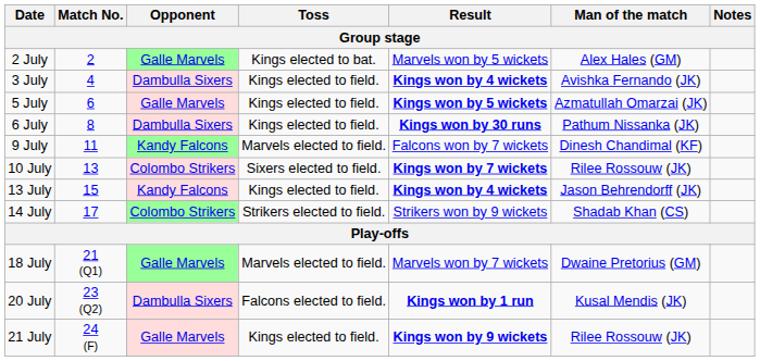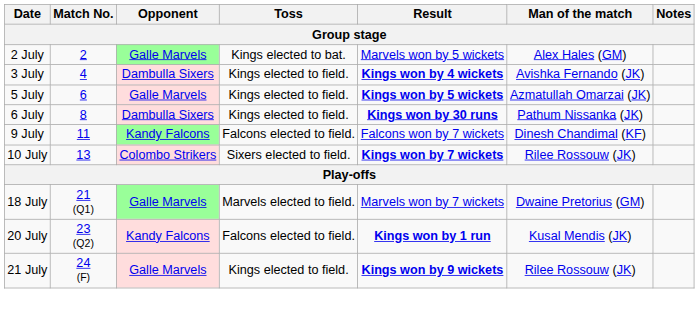 <table class="wikitable"style="text-align: center;">
 <tr>
 <th>Date</th>
 <th>Match No.</th>
 <th>Opponent</th>
 <th>Toss</th>
 <th>Result</th>
 <th>Man of the match</th>
 <th>Notes</th>
 </tr>
 <tr>
 <th colspan=7>Group stage</th>
 </tr>
 <tr>
 <td>2 July</td>
 <td><a href='#'>2</a></td>
 <td style="background:#99ff99;"><a href='#'>Galle Marvels</a></td>
 <td>Kings elected to bat.</td>
 <td><a href='#'>Marvels won by 5 wickets</a></td>
 <td><a href='#'>Alex Hales</a> (<a href='#'>GM</a>)</td>
 <td></td>
 </tr>
 <tr>
 <td>3 July</td>
 <td><a href='#'>4</a></td>
 <td style="background:#fdd;"><a href='#'>Dambulla Sixers</a></td>
 <td>Kings elected to field.</td>
 <td><a href='#'><strong>Kings won by 4 wickets</strong></a></td>
 <td><a href='#'>Avishka Fernando</a> (<a href='#'>JK</a>)</td>
 <td></td>
 </tr>
 <tr>
 <td>5 July</td>
 <td><a href='#'>6</a></td>
 <td style="background:#fdd;"><a href='#'>Galle Marvels</a></td>
 <td>Kings elected to field.</td>
 <td><a href='#'><strong>Kings won by 5 wickets</strong></a></td>
 <td><a href='#'>Azmatullah Omarzai</a> (<a href='#'>JK</a>)</td>
 <td></td>
 </tr>
 <tr>
 <td>6 July</td>
 <td><a href='#'>8</a></td>
 <td style="background:#fdd;"><a href='#'>Dambulla Sixers</a></td>
 <td>Kings elected to field.</td>
 <td><a href='#'><strong>Kings won by 30 runs</strong></a></td>
 <td><a href='#'>Pathum Nissanka</a> (<a href='#'>JK</a>)</td>
 <td></td>
 </tr>
 <tr>
 <td>9 July</td>
 <td><a href='#'>11</a></td>
 <td style="background:#99ff99;"><a href='#'>Kandy Falcons</a></td>
-<td>Marvels elected to field.</td>
+<td>Falcons elected to field.</td>
 <td><a href='#'>Falcons won by 7 wickets</a></td>
 <td><a href='#'>Dinesh Chandimal</a> (<a href='#'>KF</a>)</td>
 <td></td>
 </tr>
 <tr>
 <td>10 July</td>
 <td><a href='#'>13</a></td>
 <td style="background:#fdd;"><a href='#'>Colombo Strikers</a></td>
 <td>Sixers elected to field.</td>
 <td><a href='#'><strong>Kings won by 7 wickets</strong></a></td>
 <td><a href='#'>Rilee Rossouw</a> (<a href='#'>JK</a>)</td>
-<td></td>
-</tr>
-<tr>
-<td>13 July</td>
-<td><a href='#'>15</a></td>
-<td style="background:#fdd;"><a href='#'>Kandy Falcons</a></td>
-<td>Kings elected to field.</td>
-<td><a href='#'><strong>Kings won by 4 wickets</strong></a></td>
-<td><a href='#'>Jason Behrendorff</a> (<a href='#'>JK</a>)</td>
-<td></td>
-</tr>
-<tr>
-<td>14 July</td>
-<td><a href='#'>17</a></td>
-<td style="background:#99ff99;"><a href='#'>Colombo Strikers</a></td>
-<td>Strikers elected to field.</td>
-<td><a href='#'>Strikers won by 9 wickets</a></td>
-<td><a href='#'>Shadab Khan</a> (<a href='#'>CS</a>)</td>
 <td></td>
 </tr>
 <tr>
 <th colspan=7>Play-offs</th>
 </tr>
 <tr>
 <td>18 July</td>
 <td><a href='#'>21</a> <br> <small>(Q1)</small></td>
 <td style="background:#99ff99;"><a href='#'>Galle Marvels</a></td>
 <td>Marvels elected to field.</td>
 <td><a href='#'>Marvels won by 7 wickets</a></td>
 <td><a href='#'>Dwaine Pretorius</a> (<a href='#'>GM</a>)</td>
 <td></td>
 </tr>
 <tr>
 <td>20 July</td>
 <td><a href='#'>23</a> <br> <small>(Q2)</small></td>
-<td style="background:#fdd;"><a href='#'>Dambulla Sixers</a></td>
+<td style="background:#fdd;"><a href='#'>Kandy Falcons</a></td>
 <td>Falcons elected to field.</td>
 <td><a href='#'><strong>Kings won by 1 run</strong></a></td>
 <td><a href='#'>Kusal Mendis</a> (<a href='#'>JK</a>)</td>
 <td></td>
 </tr>
 <tr>
 <td>21 July</td>
 <td><a href='#'>24</a> <br> <small>(F)</small></td>
 <td style="background:#fdd;"><a href='#'>Galle Marvels</a></td>
 <td>Kings elected to field.</td>
 <td><a href='#'><strong>Kings won by 9 wickets</strong></a></td>
 <td><a href='#'>Rilee Rossouw</a> (<a href='#'>JK</a>)</td>
 <td></td>
 </tr>
 </table>
